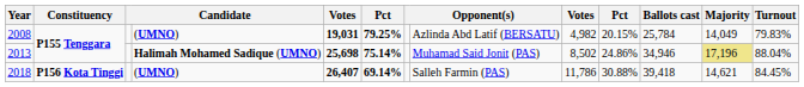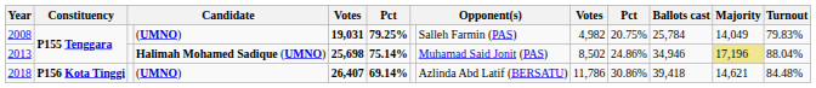 <table class="wikitable" style="margin:0.5em ; font-size:95%">
 <tr>
 <th>Year</th>
 <th>Constituency</th>
 <th colspan=2>Candidate</th>
 <th>Votes</th>
 <th>Pct</th>
 <th colspan=2>Opponent(s)</th>
 <th>Votes</th>
 <th>Pct</th>
 <th>Ballots cast</th>
 <th>Majority</th>
 <th>Turnout</th>
 </tr>
 <tr>
 <td><a href='#'>2008</a></td>
 <td rowspan=2><strong>P155 <a href='#'>Tenggara</a></strong></td>
 <td></td>
 <td> (<a href='#'><strong>UMNO</strong></a>)</td>
 <td align="right"><strong>19,031</strong></td>
 <td><strong>79.25%</strong></td>
 <td></td>
-<td>Azlinda Abd Latif (<a href='#'>BERSATU</a>)</td>
+<td>Salleh Farmin (<a href='#'>PAS</a>)</td>
 <td align="right">4,982</td>
-<td>20.15%</td>
+<td>20.75%</td>
 <td>25,784</td>
 <td>14,049</td>
 <td>79.83%</td>
 </tr>
 <tr>
 <td><a href='#'>2013</a></td>
 <td></td>
 <td><strong>Halimah Mohamed Sadique</strong> (<a href='#'><strong>UMNO</strong></a>)</td>
 <td align="right"><strong>25,698</strong></td>
 <td><strong>75.14%</strong></td>
 <td></td>
 <td><a href='#'>Muhamad Said Jonit</a> (<a href='#'>PAS</a>)</td>
 <td align="right">8,502</td>
 <td>24.86%</td>
 <td>34,946</td>
 <td style="background: khaki;">17,196</td>
 <td>88.04%</td>
 </tr>
 <tr>
 <td><a href='#'>2018</a></td>
 <td><strong>P156 <a href='#'>Kota Tinggi</a></strong></td>
 <td></td>
 <td> (<a href='#'><strong>UMNO</strong></a>)</td>
 <td align="right"><strong>26,407</strong></td>
 <td><strong>69.14%</strong></td>
 <td></td>
-<td>Salleh Farmin (<a href='#'>PAS</a>)</td>
+<td>Azlinda Abd Latif (<a href='#'>BERSATU</a>)</td>
 <td align="right">11,786</td>
-<td>30.88%</td>
+<td>30.86%</td>
 <td>39,418</td>
 <td>14,621</td>
-<td>84.45%</td>
+<td>84.48%</td>
 </tr>
 </table>
